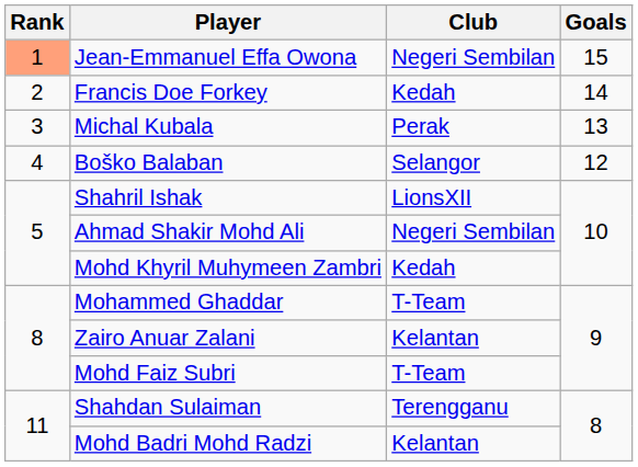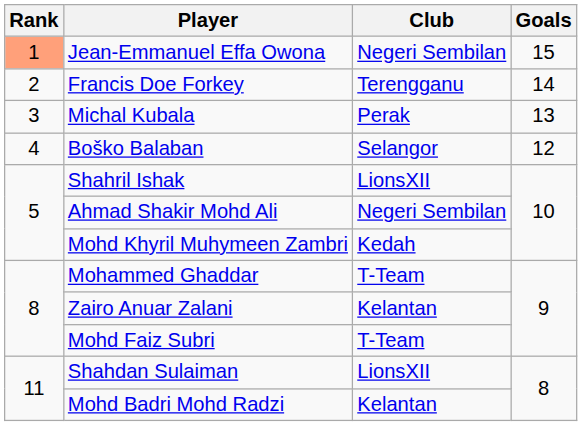 <table class="wikitable" style="text-align:center">
 <tr>
 <th>Rank</th>
 <th>Player</th>
 <th>Club</th>
 <th>Goals</th>
 </tr>
 <tr>
 <td style="background: lightsalmon;">1</td>
 <td align="left"><a href='#'>Jean-Emmanuel Effa Owona</a></td>
 <td align="left"><a href='#'>Negeri Sembilan</a></td>
 <td>15</td>
 </tr>
 <tr>
 <td>2</td>
 <td align="left"><a href='#'>Francis Doe Forkey</a></td>
-<td align="left"><a href='#'>Kedah</a></td>
+<td align="left"><a href='#'>Terengganu</a></td>
 <td>14</td>
 </tr>
 <tr>
 <td>3</td>
 <td align="left"><a href='#'>Michal Kubala</a></td>
 <td align="left"><a href='#'>Perak</a></td>
 <td>13</td>
 </tr>
 <tr>
 <td>4</td>
 <td align="left"><a href='#'>Boško Balaban</a></td>
 <td align="left"><a href='#'>Selangor</a></td>
 <td>12</td>
 </tr>
 <tr>
 <td rowspan="3">5</td>
 <td align="left"><a href='#'>Shahril Ishak</a></td>
 <td align="left"><a href='#'>LionsXII</a></td>
 <td rowspan=3>10</td>
 </tr>
 <tr>
 <td align="left"><a href='#'>Ahmad Shakir Mohd Ali</a></td>
 <td align="left"><a href='#'>Negeri Sembilan</a></td>
 </tr>
 <tr>
 <td align="left"><a href='#'>Mohd Khyril Muhymeen Zambri</a></td>
 <td align="left"><a href='#'>Kedah</a></td>
 </tr>
 <tr>
 <td rowspan="3">8</td>
 <td align="left"><a href='#'>Mohammed Ghaddar</a></td>
 <td align="left"><a href='#'>T-Team</a></td>
 <td rowspan=3>9</td>
 </tr>
 <tr>
 <td align="left"><a href='#'>Zairo Anuar Zalani</a></td>
 <td align="left"><a href='#'>Kelantan</a></td>
 </tr>
 <tr>
 <td align="left"><a href='#'>Mohd Faiz Subri</a></td>
 <td align="left"><a href='#'>T-Team</a></td>
 </tr>
 <tr>
 <td rowspan="2">11</td>
 <td align="left"><a href='#'>Shahdan Sulaiman</a></td>
-<td align="left"><a href='#'>Terengganu</a></td>
+<td align="left"><a href='#'>LionsXII</a></td>
 <td rowspan=2>8</td>
 </tr>
 <tr>
 <td align="left"><a href='#'>Mohd Badri Mohd Radzi</a></td>
 <td align="left"><a href='#'>Kelantan</a></td>
 </tr>
 </table>
